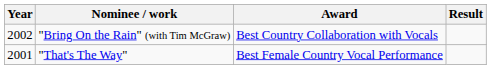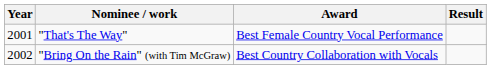 <table class="wikitable">
 <tr>
 <th>Year</th>
 <th>Nominee / work</th>
 <th>Award</th>
 <th>Result</th>
 </tr>
 <tr>
+<td>2001</td>
+<td>"<a href='#'>That's The Way</a>"</td>
+<td><a href='#'>Best Female Country Vocal Performance</a></td>
+<td></td>
+</tr>
+<tr>
 <td>2002</td>
 <td>"<a href='#'>Bring On the Rain</a>" <small>(with Tim McGraw)</small></td>
 <td><a href='#'>Best Country Collaboration with Vocals</a></td>
 <td></td>
 </tr>
-<tr>
-<td>2001</td>
-<td>"<a href='#'>That's The Way</a>"</td>
-<td><a href='#'>Best Female Country Vocal Performance</a></td>
-<td></td>
-</tr>
 </table>
